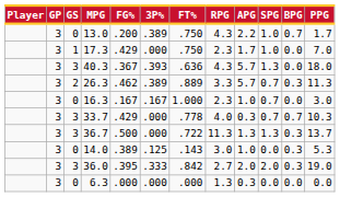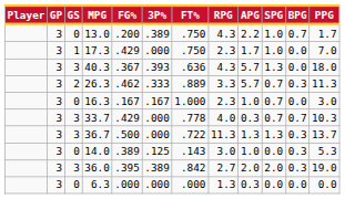 <table class="wikitable sortable" style="text-align:right;">
 <tr>
 <th style="background:#C8102E; color:#FFFFFF; border-top:#FFC72C 3px solid; border-bottom:#FFC72C 3px solid;">Player</th>
 <th style="background:#C8102E; color:#FFFFFF; border-top:#FFC72C 3px solid; border-bottom:#FFC72C 3px solid;">GP</th>
 <th style="background:#C8102E; color:#FFFFFF; border-top:#FFC72C 3px solid; border-bottom:#FFC72C 3px solid;">GS</th>
 <th style="background:#C8102E; color:#FFFFFF; border-top:#FFC72C 3px solid; border-bottom:#FFC72C 3px solid;">MPG</th>
 <th style="background:#C8102E; color:#FFFFFF; border-top:#FFC72C 3px solid; border-bottom:#FFC72C 3px solid;">FG%</th>
 <th style="background:#C8102E; color:#FFFFFF; border-top:#FFC72C 3px solid; border-bottom:#FFC72C 3px solid;">3P%</th>
 <th style="background:#C8102E; color:#FFFFFF; border-top:#FFC72C 3px solid; border-bottom:#FFC72C 3px solid;">FT%</th>
 <th style="background:#C8102E; color:#FFFFFF; border-top:#FFC72C 3px solid; border-bottom:#FFC72C 3px solid;">RPG</th>
 <th style="background:#C8102E; color:#FFFFFF; border-top:#FFC72C 3px solid; border-bottom:#FFC72C 3px solid;">APG</th>
 <th style="background:#C8102E; color:#FFFFFF; border-top:#FFC72C 3px solid; border-bottom:#FFC72C 3px solid;">SPG</th>
 <th style="background:#C8102E; color:#FFFFFF; border-top:#FFC72C 3px solid; border-bottom:#FFC72C 3px solid;">BPG</th>
 <th style="background:#C8102E; color:#FFFFFF; border-top:#FFC72C 3px solid; border-bottom:#FFC72C 3px solid;">PPG</th>
 </tr>
 <tr>
 <td></td>
 <td>3</td>
 <td>0</td>
 <td>13.0</td>
 <td>.200</td>
 <td>.389</td>
 <td>.750</td>
 <td>4.3</td>
 <td>2.2</td>
 <td>1.0</td>
 <td>0.7</td>
 <td>1.7</td>
 </tr>
 <tr>
 <td></td>
 <td>3</td>
 <td>1</td>
 <td>17.3</td>
 <td>.429</td>
 <td>.000</td>
 <td>.750</td>
 <td>2.3</td>
 <td>1.7</td>
 <td>1.0</td>
 <td>0.0</td>
 <td>7.0</td>
 </tr>
 <tr>
 <td></td>
 <td>3</td>
 <td>3</td>
 <td>40.3</td>
 <td>.367</td>
 <td>.393</td>
 <td>.636</td>
 <td>4.3</td>
 <td>5.7</td>
 <td>1.3</td>
 <td>0.0</td>
 <td>18.0</td>
 </tr>
 <tr>
 <td></td>
 <td>3</td>
 <td>2</td>
 <td>26.3</td>
 <td>.462</td>
-<td>.389</td>
+<td>.333</td>
 <td>.889</td>
 <td>3.3</td>
 <td>5.7</td>
 <td>0.7</td>
 <td>0.3</td>
 <td>11.3</td>
 </tr>
 <tr>
 <td></td>
 <td>3</td>
 <td>0</td>
 <td>16.3</td>
 <td>.167</td>
 <td>.167</td>
 <td>1.000</td>
 <td>2.3</td>
 <td>1.0</td>
 <td>0.7</td>
 <td>0.0</td>
 <td>3.0</td>
 </tr>
 <tr>
 <td></td>
 <td>3</td>
 <td>3</td>
 <td>33.7</td>
 <td>.429</td>
 <td>.000</td>
 <td>.778</td>
 <td>4.0</td>
 <td>0.3</td>
 <td>0.7</td>
 <td>0.7</td>
 <td>10.3</td>
 </tr>
 <tr>
 <td></td>
 <td>3</td>
 <td>3</td>
 <td>36.7</td>
 <td>.500</td>
 <td>.000</td>
 <td>.722</td>
 <td>11.3</td>
 <td>1.3</td>
 <td>1.3</td>
 <td>0.3</td>
 <td>13.7</td>
 </tr>
 <tr>
 <td></td>
 <td>3</td>
 <td>0</td>
 <td>14.0</td>
 <td>.389</td>
 <td>.125</td>
 <td>.143</td>
 <td>3.0</td>
 <td>1.0</td>
 <td>0.0</td>
 <td>0.3</td>
 <td>5.3</td>
 </tr>
 <tr>
 <td></td>
 <td>3</td>
 <td>3</td>
 <td>36.0</td>
 <td>.395</td>
-<td>.333</td>
+<td>.389</td>
 <td>.842</td>
 <td>2.7</td>
 <td>2.0</td>
 <td>2.0</td>
 <td>0.3</td>
 <td>19.0</td>
 </tr>
 <tr>
 <td></td>
 <td>3</td>
 <td>0</td>
 <td>6.3</td>
 <td>.000</td>
 <td>.000</td>
 <td>.000</td>
 <td>1.3</td>
 <td>0.3</td>
 <td>0.0</td>
 <td>0.0</td>
 <td>0.0</td>
 </tr>
 </table>
